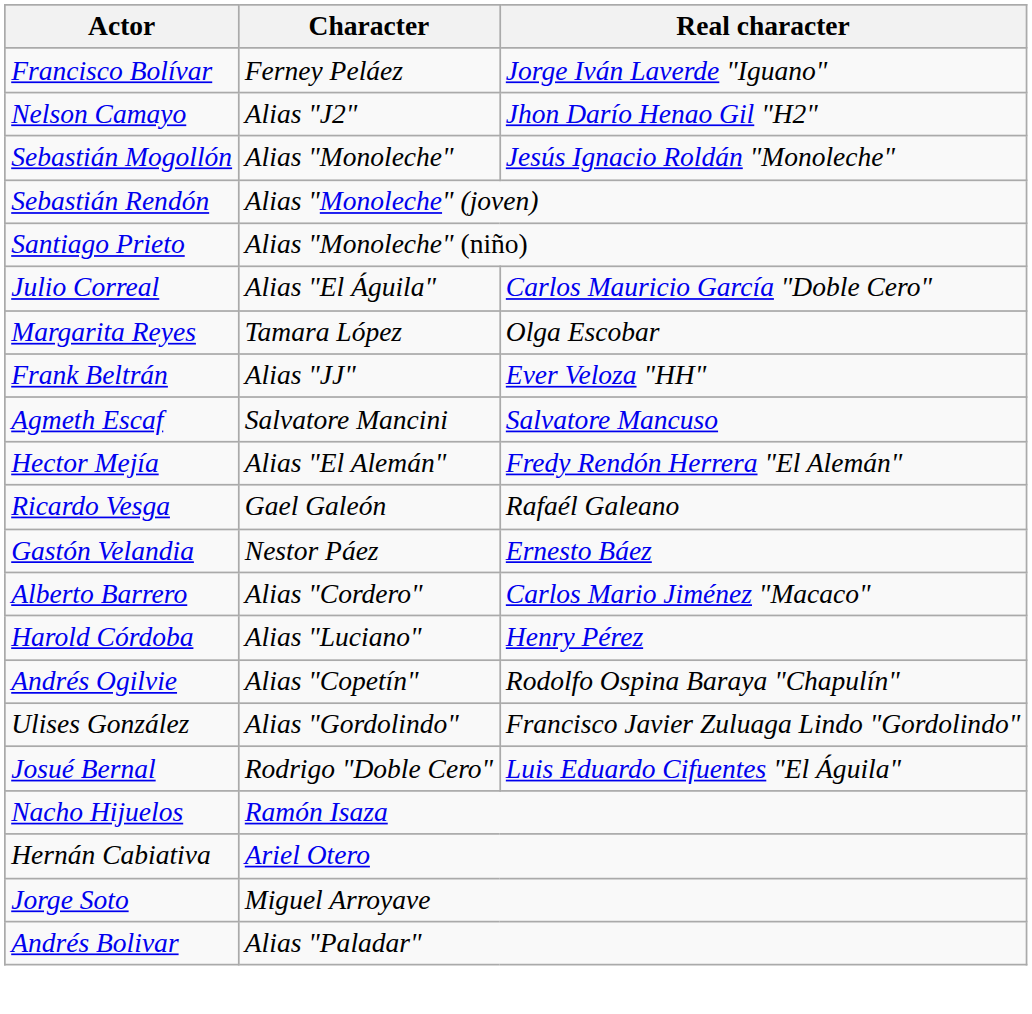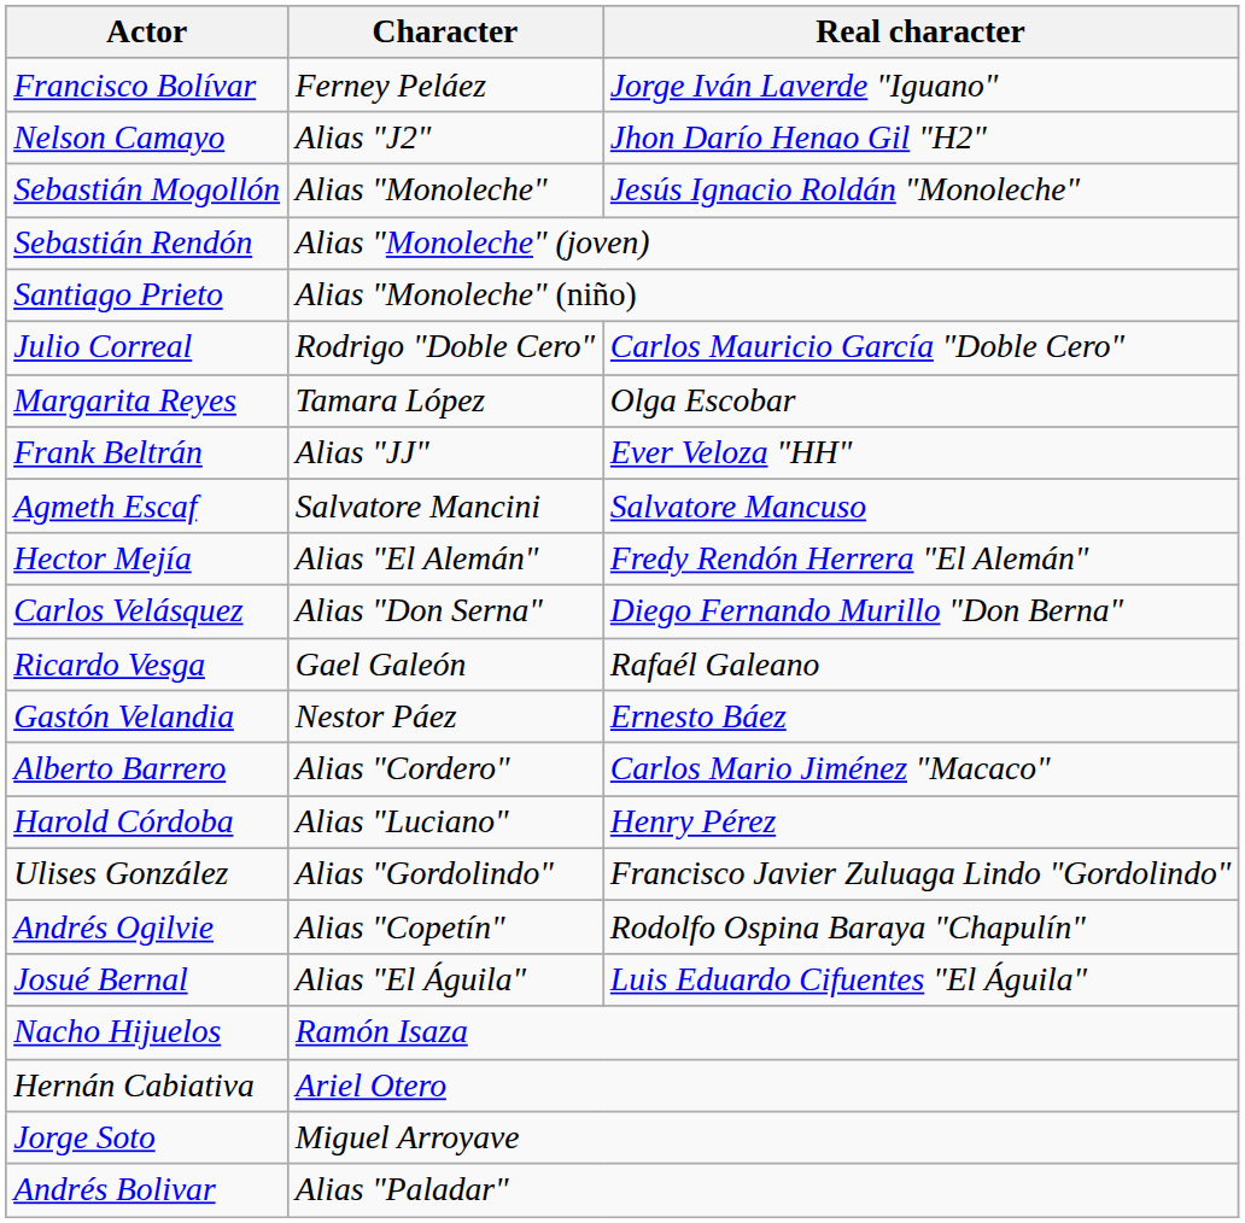 <table class="wikitable">
 <tr>
 <th>Actor</th>
 <th>Character</th>
 <th>Real character</th>
 </tr>
 <tr>
 <td><em><a href='#'>Francisco Bolívar</a></em></td>
 <td><em>Ferney Peláez</em></td>
 <td><em><a href='#'>Jorge Iván Laverde</a> "Iguano"</em></td>
 </tr>
 <tr>
 <td><em><a href='#'>Nelson Camayo</a></em></td>
 <td><em>Alias "J2"</em></td>
 <td><em><a href='#'>Jhon Darío Henao Gil</a> "H2"</em></td>
 </tr>
 <tr>
 <td><em><a href='#'>Sebastián Mogollón</a></em></td>
 <td><em>Alias "Monoleche"</em></td>
 <td><em><a href='#'>Jesús Ignacio Roldán</a> "Monoleche"</em></td>
 </tr>
 <tr>
 <td><em><a href='#'>Sebastián Rendón</a></em></td>
 <td colspan="2"><em>Alias "<a href='#'>Monoleche</a>" (joven)</em></td>
 </tr>
 <tr>
 <td><em><a href='#'>Santiago Prieto</a></em></td>
 <td colspan="2"><em>Alias "Monoleche"</em> (niño)</td>
 </tr>
 <tr>
 <td><a href='#'><em>Julio Correal</em></a></td>
-<td><em>Alias "El Águila"</em></td>
+<td><em>Rodrigo "Doble Cero"</em></td>
 <td><em><a href='#'>Carlos Mauricio García</a> "Doble Cero"</em></td>
 </tr>
 <tr>
 <td><em><a href='#'>Margarita Reyes</a></em></td>
 <td><em>Tamara López</em></td>
 <td><em>Olga Escobar</em></td>
 </tr>
 <tr>
 <td><em><a href='#'>Frank Beltrán</a></em></td>
 <td><em>Alias "JJ"</em></td>
 <td><em><a href='#'>Ever Veloza</a> "HH"</em></td>
 </tr>
 <tr>
 <td><em><a href='#'>Agmeth Escaf</a></em></td>
 <td><em>Salvatore Mancini</em></td>
 <td><em><a href='#'>Salvatore Mancuso</a></em></td>
 </tr>
 <tr>
 <td><em><a href='#'>Hector Mejía</a></em></td>
 <td><em>Alias "El Alemán"</em></td>
 <td><em><a href='#'>Fredy Rendón Herrera</a> "El Alemán"</em></td>
 </tr>
 <tr>
+<td><em><a href='#'>Carlos Velásquez</a></em></td>
+<td><em>Alias "Don Serna"</em></td>
+<td><em><a href='#'>Diego Fernando Murillo</a> "Don Berna"</em></td>
+</tr>
+<tr>
 <td><em><a href='#'>Ricardo Vesga</a></em></td>
 <td><em>Gael Galeón</em></td>
 <td><em>Rafaél Galeano</em></td>
 </tr>
 <tr>
 <td><em><a href='#'>Gastón Velandia</a></em></td>
 <td><em>Nestor Páez</em></td>
 <td><em><a href='#'>Ernesto Báez</a></em></td>
 </tr>
 <tr>
 <td><em><a href='#'>Alberto Barrero</a></em></td>
 <td><em>Alias "Cordero"</em></td>
 <td><em><a href='#'>Carlos Mario Jiménez</a> "Macaco"</em></td>
 </tr>
 <tr>
 <td><em><a href='#'>Harold Córdoba</a></em></td>
 <td><em>Alias "Luciano"</em></td>
 <td><em><a href='#'>Henry Pérez</a></em></td>
 </tr>
 <tr>
+<td><em>Ulises González</em></td>
+<td><em>Alias "Gordolindo"</em></td>
+<td><em>Francisco Javier Zuluaga Lindo "Gordolindo"</em></td>
+</tr>
+<tr>
 <td><em><a href='#'>Andrés Ogilvie</a></em></td>
 <td><em>Alias "Copetín"</em></td>
 <td><em>Rodolfo Ospina Baraya "Chapulín"</em></td>
 </tr>
 <tr>
-<td><em>Ulises González</em></td>
-<td><em>Alias "Gordolindo"</em></td>
-<td><em>Francisco Javier Zuluaga Lindo "Gordolindo"</em></td>
-</tr>
-<tr>
 <td><em><a href='#'>Josué Bernal</a></em></td>
-<td><em>Rodrigo "Doble Cero"</em></td>
+<td><em>Alias "El Águila"</em></td>
 <td><em><a href='#'>Luis Eduardo Cifuentes</a> "El Águila"</em></td>
 </tr>
 <tr>
 <td><em><a href='#'>Nacho Hijuelos</a></em></td>
 <td colspan="2"><em><a href='#'>Ramón Isaza</a></em></td>
 </tr>
 <tr>
 <td><em>Hernán Cabiativa</em></td>
 <td colspan="2"><em><a href='#'>Ariel Otero</a></em></td>
 </tr>
 <tr>
 <td><a href='#'><em>Jorge Soto</em></a></td>
 <td colspan="2"><em>Miguel Arroyave</em></td>
 </tr>
 <tr>
 <td><em><a href='#'>Andrés Bolivar</a></em></td>
 <td colspan="2"><em>Alias "Paladar"</em></td>
 </tr>
 </table>
